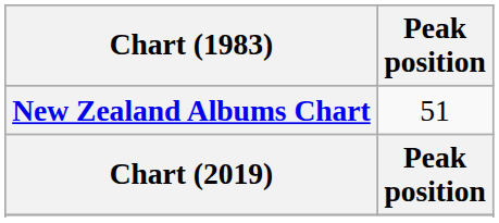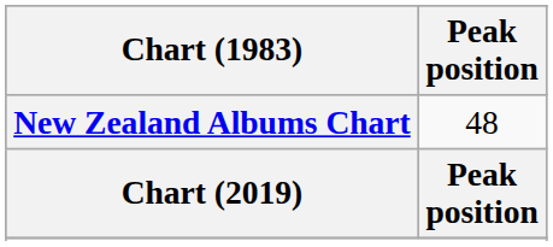 <table class="wikitable sortable plainrowheaders">
 <tr>
 <th>Chart (1983)</th>
 <th>Peak<br>position</th>
 </tr>
 <tr>
 <th scope="row"><a href='#'>New Zealand Albums Chart</a></th>
-<td align="center">51</td>
+<td align="center">48</td>
 </tr>
 <tr>
 <th>Chart (2019)</th>
 <th>Peak<br>position</th>
 </tr>
 <tr>
 </tr>
 <tr>
 </tr>
 <tr>
 </tr>
 <tr>
 </tr>
 <tr>
 </tr>
 <tr>
 </tr>
 <tr>
 </tr>
 <tr>
 </tr>
 </table>
